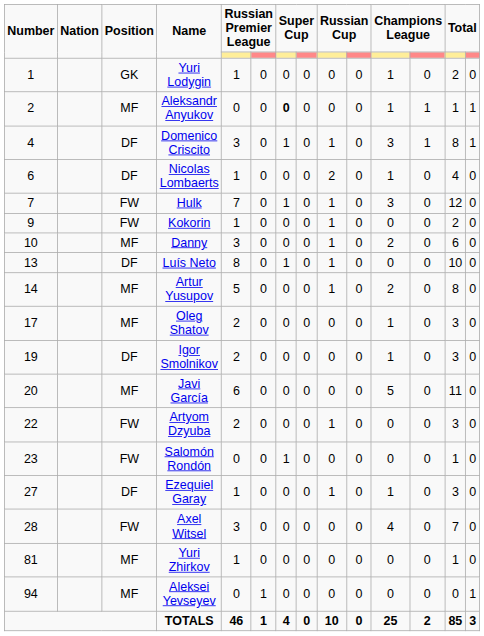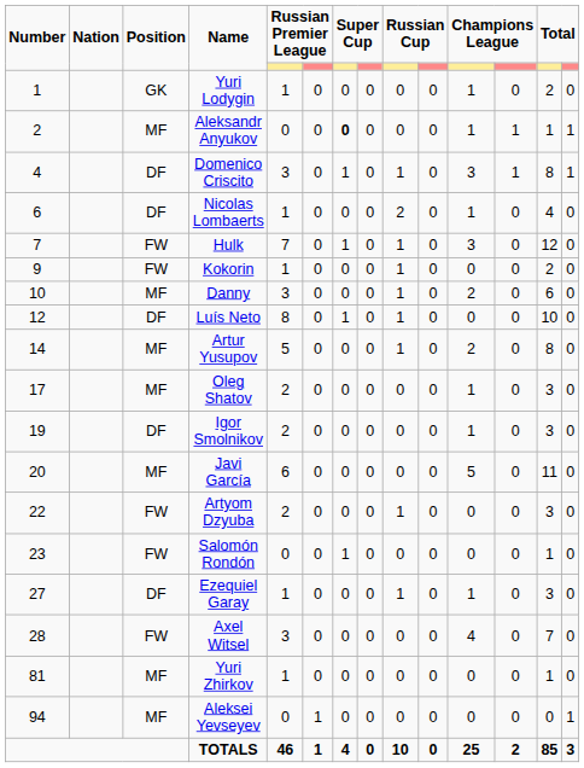 <table class="wikitable" style="font-size: 100%; text-align: center;">
 <tr>
 <td rowspan="2" width="10%" align="center"><strong>Number</strong></td>
 <td rowspan="2" width="10%" align="center"><strong>Nation</strong></td>
 <td rowspan="2" width="10%" align="center"><strong>Position</strong></td>
 <td rowspan="2" width="20%" align="center"><strong>Name</strong></td>
 <td colspan="2" align="center"><strong>Russian Premier League</strong></td>
 <td colspan="2" align="center"><strong>Super Cup</strong></td>
 <td colspan="2" align="center"><strong>Russian Cup</strong></td>
 <td colspan="2" align="center"><strong>Champions League</strong></td>
 <td colspan="2" align="center"><strong>Total</strong></td>
 </tr>
 <tr>
 <th width=60 style="background: #FFEE99"></th>
 <th width=60 style="background: #FF8888"></th>
 <th width=60 style="background: #FFEE99"></th>
 <th width=60 style="background: #FF8888"></th>
 <th width=60 style="background: #FFEE99"></th>
 <th width=60 style="background: #FF8888"></th>
 <th width=60 style="background: #FFEE99"></th>
 <th width=60 style="background: #FF8888"></th>
 <th width=60 style="background: #FFEE99"></th>
 <th width=60 style="background: #FF8888"></th>
 </tr>
 <tr>
 <td>1</td>
 <td></td>
 <td>GK</td>
 <td><a href='#'>Yuri Lodygin</a></td>
 <td>1</td>
 <td>0</td>
 <td>0</td>
 <td>0</td>
 <td>0</td>
 <td>0</td>
 <td>1</td>
 <td>0</td>
 <td>2</td>
 <td>0</td>
 </tr>
 <tr>
 <td>2</td>
 <td></td>
 <td>MF</td>
 <td><a href='#'>Aleksandr Anyukov</a></td>
 <td>0</td>
 <td>0</td>
 <td><strong>0</strong></td>
 <td>0</td>
 <td>0</td>
 <td>0</td>
 <td>1</td>
 <td>1</td>
 <td>1</td>
 <td>1</td>
 </tr>
 <tr>
 <td>4</td>
 <td></td>
 <td>DF</td>
 <td><a href='#'>Domenico Criscito</a></td>
 <td>3</td>
 <td>0</td>
 <td>1</td>
 <td>0</td>
 <td>1</td>
 <td>0</td>
 <td>3</td>
 <td>1</td>
 <td>8</td>
 <td>1</td>
 </tr>
 <tr>
 <td>6</td>
 <td></td>
 <td>DF</td>
 <td><a href='#'>Nicolas Lombaerts</a></td>
 <td>1</td>
 <td>0</td>
 <td>0</td>
 <td>0</td>
 <td>2</td>
 <td>0</td>
 <td>1</td>
 <td>0</td>
 <td>4</td>
 <td>0</td>
 </tr>
 <tr>
 <td>7</td>
 <td></td>
 <td>FW</td>
 <td><a href='#'>Hulk</a></td>
 <td>7</td>
 <td>0</td>
 <td>1</td>
 <td>0</td>
 <td>1</td>
 <td>0</td>
 <td>3</td>
 <td>0</td>
 <td>12</td>
 <td>0</td>
 </tr>
 <tr>
 <td>9</td>
 <td></td>
 <td>FW</td>
 <td><a href='#'>Kokorin</a></td>
 <td>1</td>
 <td>0</td>
 <td>0</td>
 <td>0</td>
 <td>1</td>
 <td>0</td>
 <td>0</td>
 <td>0</td>
 <td>2</td>
 <td>0</td>
 </tr>
 <tr>
 <td>10</td>
 <td></td>
 <td>MF</td>
 <td><a href='#'>Danny</a></td>
 <td>3</td>
 <td>0</td>
 <td>0</td>
 <td>0</td>
 <td>1</td>
 <td>0</td>
 <td>2</td>
 <td>0</td>
 <td>6</td>
 <td>0</td>
 </tr>
 <tr>
-<td>13</td>
+<td>12</td>
 <td></td>
 <td>DF</td>
 <td><a href='#'>Luís Neto</a></td>
 <td>8</td>
 <td>0</td>
 <td>1</td>
 <td>0</td>
 <td>1</td>
 <td>0</td>
 <td>0</td>
 <td>0</td>
 <td>10</td>
 <td>0</td>
 </tr>
 <tr>
 <td>14</td>
 <td></td>
 <td>MF</td>
 <td><a href='#'>Artur Yusupov</a></td>
 <td>5</td>
 <td>0</td>
 <td>0</td>
 <td>0</td>
 <td>1</td>
 <td>0</td>
 <td>2</td>
 <td>0</td>
 <td>8</td>
 <td>0</td>
 </tr>
 <tr>
 <td>17</td>
 <td></td>
 <td>MF</td>
 <td><a href='#'>Oleg Shatov</a></td>
 <td>2</td>
 <td>0</td>
 <td>0</td>
 <td>0</td>
 <td>0</td>
 <td>0</td>
 <td>1</td>
 <td>0</td>
 <td>3</td>
 <td>0</td>
 </tr>
 <tr>
 <td>19</td>
 <td></td>
 <td>DF</td>
 <td><a href='#'>Igor Smolnikov</a></td>
 <td>2</td>
 <td>0</td>
 <td>0</td>
 <td>0</td>
 <td>0</td>
 <td>0</td>
 <td>1</td>
 <td>0</td>
 <td>3</td>
 <td>0</td>
 </tr>
 <tr>
 <td>20</td>
 <td></td>
 <td>MF</td>
 <td><a href='#'>Javi García</a></td>
 <td>6</td>
 <td>0</td>
 <td>0</td>
 <td>0</td>
 <td>0</td>
 <td>0</td>
 <td>5</td>
 <td>0</td>
 <td>11</td>
 <td>0</td>
 </tr>
 <tr>
 <td>22</td>
 <td></td>
 <td>FW</td>
 <td><a href='#'>Artyom Dzyuba</a></td>
 <td>2</td>
 <td>0</td>
 <td>0</td>
 <td>0</td>
 <td>1</td>
 <td>0</td>
 <td>0</td>
 <td>0</td>
 <td>3</td>
 <td>0</td>
 </tr>
 <tr>
 <td>23</td>
 <td></td>
 <td>FW</td>
 <td><a href='#'>Salomón Rondón</a></td>
 <td>0</td>
 <td>0</td>
 <td>1</td>
 <td>0</td>
 <td>0</td>
 <td>0</td>
 <td>0</td>
 <td>0</td>
 <td>1</td>
 <td>0</td>
 </tr>
 <tr>
 <td>27</td>
 <td></td>
 <td>DF</td>
 <td><a href='#'>Ezequiel Garay</a></td>
 <td>1</td>
 <td>0</td>
 <td>0</td>
 <td>0</td>
 <td>1</td>
 <td>0</td>
 <td>1</td>
 <td>0</td>
 <td>3</td>
 <td>0</td>
 </tr>
 <tr>
 <td>28</td>
 <td></td>
 <td>FW</td>
 <td><a href='#'>Axel Witsel</a></td>
 <td>3</td>
 <td>0</td>
 <td>0</td>
 <td>0</td>
 <td>0</td>
 <td>0</td>
 <td>4</td>
 <td>0</td>
 <td>7</td>
 <td>0</td>
 </tr>
 <tr>
 <td>81</td>
 <td></td>
 <td>MF</td>
 <td><a href='#'>Yuri Zhirkov</a></td>
 <td>1</td>
 <td>0</td>
 <td>0</td>
 <td>0</td>
 <td>0</td>
 <td>0</td>
 <td>0</td>
 <td>0</td>
 <td>1</td>
 <td>0</td>
 </tr>
 <tr>
 <td>94</td>
 <td></td>
 <td>MF</td>
 <td><a href='#'>Aleksei Yevseyev</a></td>
 <td>0</td>
 <td>1</td>
 <td>0</td>
 <td>0</td>
 <td>0</td>
 <td>0</td>
 <td>0</td>
 <td>0</td>
 <td>0</td>
 <td>1</td>
 </tr>
 <tr>
 <td colspan="3"></td>
 <td><strong>TOTALS</strong></td>
 <td><strong>46</strong></td>
 <td><strong>1</strong></td>
 <td><strong>4</strong></td>
 <td><strong>0</strong></td>
 <td><strong>10</strong></td>
 <td><strong>0</strong></td>
 <td><strong>25</strong></td>
 <td><strong>2</strong></td>
 <td><strong>85</strong></td>
 <td><strong>3</strong></td>
 </tr>
 </table>
